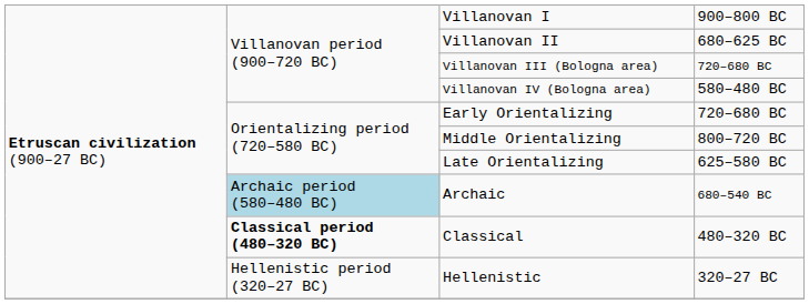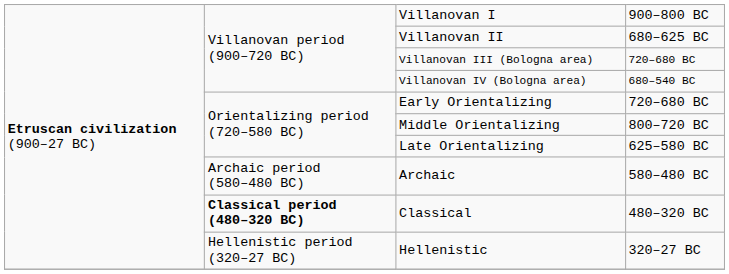 <table class="wikitable" width=700px>
 <tr>
 <td rowspan=10><strong>Etruscan civilization</strong><br>(900–27 BC)</td>
 <td rowspan=4>Villanovan period<br>(900–720 BC)</td>
 <td>Villanovan I</td>
 <td>900–800 BC</td>
 </tr>
 <tr>
 <td>Villanovan II</td>
 <td>680–625 BC</td>
 </tr>
 <tr>
 <td><small>Villanovan III (Bologna area)</small></td>
 <td><small>720–680 BC</small></td>
 </tr>
 <tr>
 <td><small>Villanovan IV (Bologna area)</small></td>
-<td>580–480 BC</td>
+<td><small>680–540 BC</small></td>
 </tr>
 <tr>
 <td rowspan=3>Orientalizing period<br>(720–580 BC)</td>
 <td>Early Orientalizing</td>
 <td>720–680 BC</td>
 </tr>
 <tr>
 <td>Middle Orientalizing</td>
 <td>800–720 BC</td>
 </tr>
 <tr>
 <td>Late Orientalizing</td>
 <td>625–580 BC</td>
 </tr>
 <tr>
-<td rowspan=1 style="background: lightblue;">Archaic period<br>(580–480 BC)</td>
+<td rowspan=1>Archaic period<br>(580–480 BC)</td>
 <td>Archaic</td>
-<td><small>680–540 BC</small></td>
+<td>580–480 BC</td>
 </tr>
 <tr>
 <td rowspan=1><strong>Classical period<br>(480–320 BC)</strong></td>
 <td>Classical</td>
 <td>480–320 BC</td>
 </tr>
 <tr>
 <td rowspan=1>Hellenistic period<br>(320–27 BC)</td>
 <td>Hellenistic</td>
 <td>320–27 BC</td>
 </tr>
 <tr>
 </tr>
 </table>
